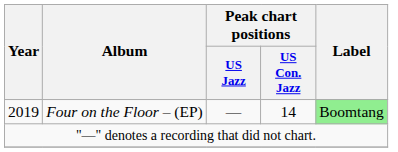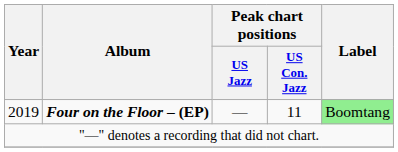 <table class="wikitable" style="text-align:center;">
 <tr>
 <th rowspan="2">Year</th>
 <th rowspan="2">Album</th>
 <th colspan="2">Peak chart positions</th>
 <th rowspan="2">Label</th>
 </tr>
 <tr style="font-size:smaller;">
 <th style="width:50px;"><a href='#'>US<br>Jazz</a><br></th>
 <th style="width:50px;"><a href='#'>US<br>Con.<br>Jazz</a><br></th>
 </tr>
 <tr>
 <td>2019</td>
-<td align="left"><em>Four on the Floor</em> – (EP)</td>
+<td align="left"><strong><em>Four on the Floor</em> – (EP)</strong></td>
 <td>—</td>
-<td>14</td>
+<td>11</td>
 <td rowspan="1" style="background: lightgreen;">Boomtang</td>
 </tr>
 <tr>
 <td colspan="5" style="font-size:90%">"—" denotes a recording that did not chart.</td>
 </tr>
 <tr>
 </tr>
 </table>
